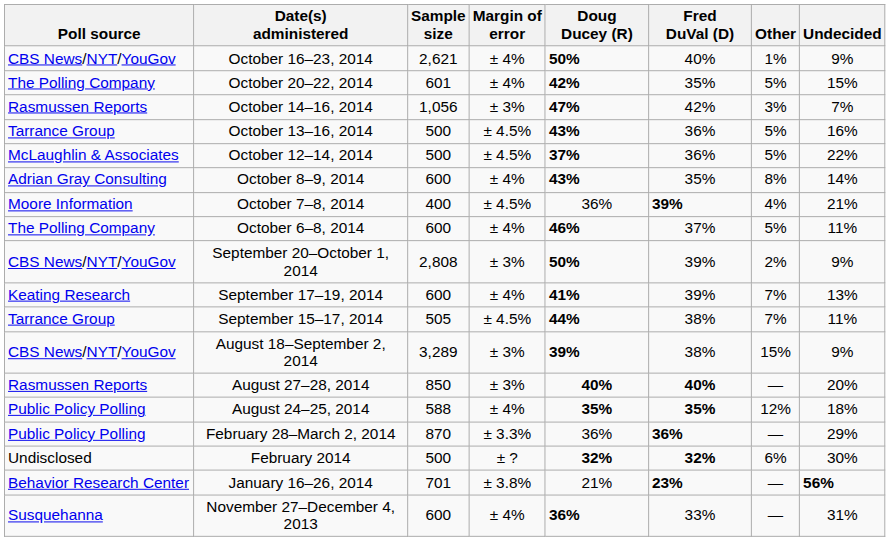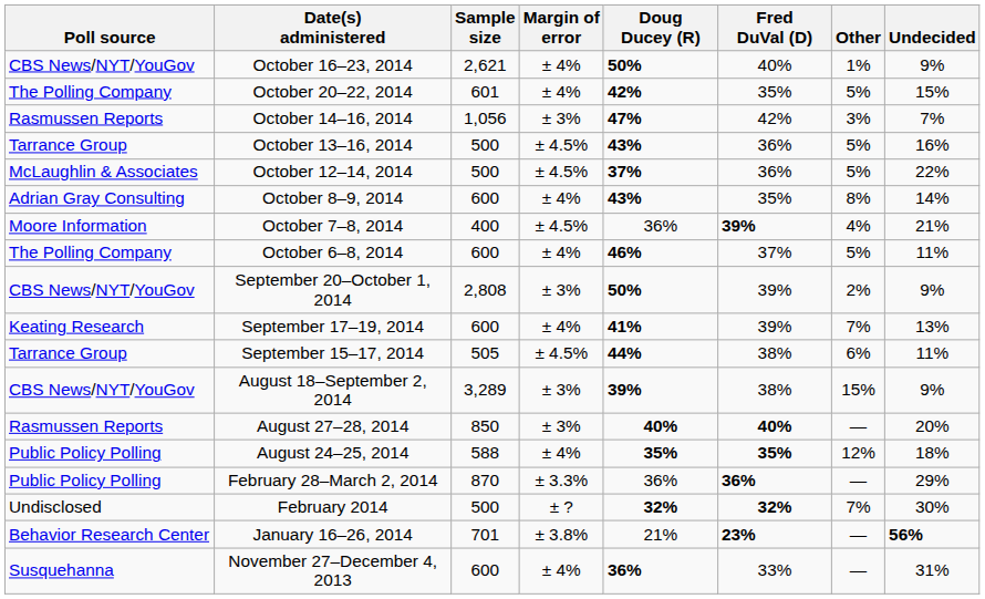 <table class="wikitable">
 <tr valign= bottom>
 <th style="width:190px;">Poll source</th>
 <th style="width:215px;">Date(s)<br>administered</th>
 <th class=small>Sample<br>size</th>
 <th class=small>Margin of<br>error</th>
 <th style="width:100px;">Doug<br>Ducey (R)</th>
 <th style="width:100px;">Fred<br>DuVal (D)</th>
 <th style="width:40px;">Other</th>
 <th style="width:40px;">Undecided</th>
 </tr>
 <tr>
 <td><a href='#'>CBS News</a>/<a href='#'>NYT</a>/<a href='#'>YouGov</a></td>
 <td align=center>October 16–23, 2014</td>
 <td align=center>2,621</td>
 <td align=center>± 4%</td>
 <td><strong>50%</strong></td>
 <td align=center>40%</td>
 <td align=center>1%</td>
 <td align=center>9%</td>
 </tr>
 <tr>
 <td><a href='#'>The Polling Company</a></td>
 <td align=center>October 20–22, 2014</td>
 <td align=center>601</td>
 <td align=center>± 4%</td>
 <td><strong>42%</strong></td>
 <td align=center>35%</td>
 <td align=center>5%</td>
 <td align=center>15%</td>
 </tr>
 <tr>
 <td><a href='#'>Rasmussen Reports</a></td>
 <td align=center>October 14–16, 2014</td>
 <td align=center>1,056</td>
 <td align=center>± 3%</td>
 <td><strong>47%</strong></td>
 <td align=center>42%</td>
 <td align=center>3%</td>
 <td align=center>7%</td>
 </tr>
 <tr>
 <td><a href='#'>Tarrance Group</a></td>
 <td align=center>October 13–16, 2014</td>
 <td align=center>500</td>
 <td align=center>± 4.5%</td>
 <td><strong>43%</strong></td>
 <td align=center>36%</td>
 <td align=center>5%</td>
 <td align=center>16%</td>
 </tr>
 <tr>
 <td><a href='#'>McLaughlin & Associates</a></td>
 <td align=center>October 12–14, 2014</td>
 <td align=center>500</td>
 <td align=center>± 4.5%</td>
 <td><strong>37%</strong></td>
 <td align=center>36%</td>
 <td align=center>5%</td>
 <td align=center>22%</td>
 </tr>
 <tr>
 <td><a href='#'>Adrian Gray Consulting</a></td>
 <td align=center>October 8–9, 2014</td>
 <td align=center>600</td>
 <td align=center>± 4%</td>
 <td><strong>43%</strong></td>
 <td align=center>35%</td>
 <td align=center>8%</td>
 <td align=center>14%</td>
 </tr>
 <tr>
 <td><a href='#'>Moore Information</a></td>
 <td align=center>October 7–8, 2014</td>
 <td align=center>400</td>
 <td align=center>± 4.5%</td>
 <td align=center>36%</td>
 <td><strong>39%</strong></td>
 <td align=center>4%</td>
 <td align=center>21%</td>
 </tr>
 <tr>
 <td><a href='#'>The Polling Company</a></td>
 <td align=center>October 6–8, 2014</td>
 <td align=center>600</td>
 <td align=center>± 4%</td>
 <td><strong>46%</strong></td>
 <td align=center>37%</td>
 <td align=center>5%</td>
 <td align=center>11%</td>
 </tr>
 <tr>
 <td><a href='#'>CBS News</a>/<a href='#'>NYT</a>/<a href='#'>YouGov</a></td>
 <td align=center>September 20–October 1, 2014</td>
 <td align=center>2,808</td>
 <td align=center>± 3%</td>
 <td><strong>50%</strong></td>
 <td align=center>39%</td>
 <td align=center>2%</td>
 <td align=center>9%</td>
 </tr>
 <tr>
 <td><a href='#'>Keating Research</a></td>
 <td align=center>September 17–19, 2014</td>
 <td align=center>600</td>
 <td align=center>± 4%</td>
 <td><strong>41%</strong></td>
 <td align=center>39%</td>
 <td align=center>7%</td>
 <td align=center>13%</td>
 </tr>
 <tr>
 <td><a href='#'>Tarrance Group</a></td>
 <td align=center>September 15–17, 2014</td>
 <td align=center>505</td>
 <td align=center>± 4.5%</td>
 <td><strong>44%</strong></td>
 <td align=center>38%</td>
-<td align=center>7%</td>
+<td align=center>6%</td>
 <td align=center>11%</td>
 </tr>
 <tr>
 <td><a href='#'>CBS News</a>/<a href='#'>NYT</a>/<a href='#'>YouGov</a></td>
 <td align=center>August 18–September 2, 2014</td>
 <td align=center>3,289</td>
 <td align=center>± 3%</td>
 <td><strong>39%</strong></td>
 <td align=center>38%</td>
 <td align=center>15%</td>
 <td align=center>9%</td>
 </tr>
 <tr>
 <td><a href='#'>Rasmussen Reports</a></td>
 <td align=center>August 27–28, 2014</td>
 <td align=center>850</td>
 <td align=center>± 3%</td>
 <td align=center><strong>40%</strong></td>
 <td align=center><strong>40%</strong></td>
 <td align=center>—</td>
 <td align=center>20%</td>
 </tr>
 <tr>
 <td><a href='#'>Public Policy Polling</a></td>
 <td align=center>August 24–25, 2014</td>
 <td align=center>588</td>
 <td align=center>± 4%</td>
 <td align=center><strong>35%</strong></td>
 <td align=center><strong>35%</strong></td>
 <td align=center>12%</td>
 <td align=center>18%</td>
 </tr>
 <tr>
 <td><a href='#'>Public Policy Polling</a></td>
 <td align=center>February 28–March 2, 2014</td>
 <td align=center>870</td>
 <td align=center>± 3.3%</td>
 <td align=center>36%</td>
 <td><strong>36%</strong></td>
 <td align=center>—</td>
 <td align=center>29%</td>
 </tr>
 <tr>
 <td>Undisclosed</td>
 <td align=center>February 2014</td>
 <td align=center>500</td>
 <td align=center>± ?</td>
 <td align=center><strong>32%</strong></td>
 <td align=center><strong>32%</strong></td>
-<td align=center>6%</td>
+<td align=center>7%</td>
 <td align=center>30%</td>
 </tr>
 <tr>
 <td><a href='#'>Behavior Research Center</a></td>
 <td align=center>January 16–26, 2014</td>
 <td align=center>701</td>
 <td align=center>± 3.8%</td>
 <td align=center>21%</td>
 <td><strong>23%</strong></td>
 <td align=center>—</td>
 <td><strong>56%</strong></td>
 </tr>
 <tr>
 <td><a href='#'>Susquehanna</a></td>
 <td align=center>November 27–December 4, 2013</td>
 <td align=center>600</td>
 <td align=center>± 4%</td>
 <td><strong>36%</strong></td>
 <td align=center>33%</td>
 <td align=center>—</td>
 <td align=center>31%</td>
 </tr>
 </table>
